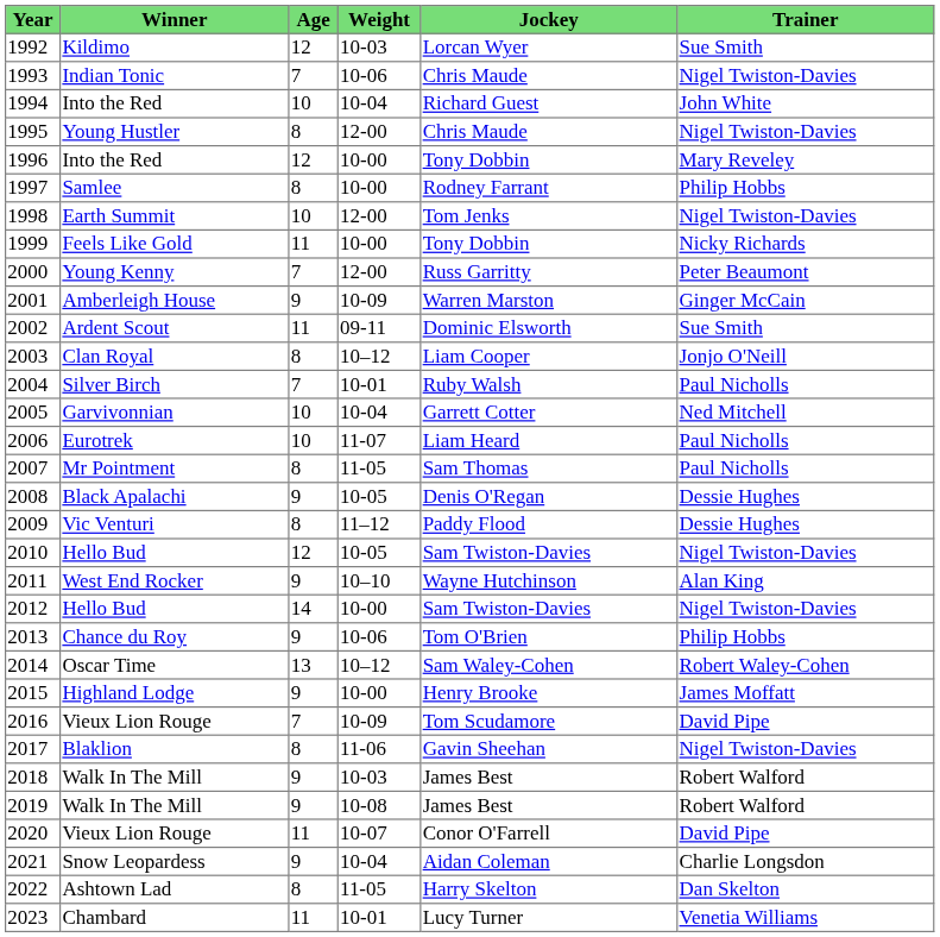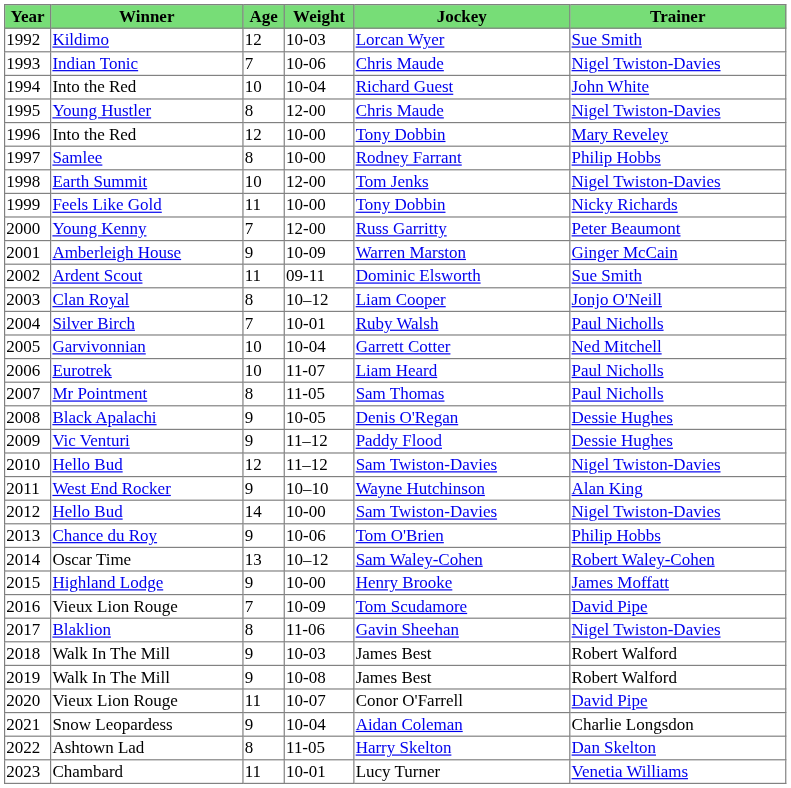 <table class = "sortable" | border="1" style="border-collapse: collapse; font-size:90%">
 <tr bgcolor="#77dd77" align="center">
 <th width="36px"><strong>Year</strong><br></th>
 <th width="160px"><strong>Winner</strong><br></th>
 <th width="32px"><strong>Age</strong><br></th>
 <th width="56px"><strong>Weight</strong><br></th>
 <th width="180px"><strong>Jockey</strong><br></th>
 <th width="180px"><strong>Trainer</strong><br></th>
 </tr>
 <tr>
 <td>1992</td>
 <td><a href='#'>Kildimo</a></td>
 <td>12</td>
 <td>10-03</td>
 <td><a href='#'>Lorcan Wyer</a></td>
 <td><a href='#'>Sue Smith</a></td>
 </tr>
 <tr>
 <td>1993</td>
 <td><a href='#'>Indian Tonic</a></td>
 <td>7</td>
 <td>10-06</td>
 <td><a href='#'>Chris Maude</a></td>
 <td><a href='#'>Nigel Twiston-Davies</a></td>
 </tr>
 <tr>
 <td>1994</td>
 <td>Into the Red</td>
 <td>10</td>
 <td>10-04</td>
 <td><a href='#'>Richard Guest</a></td>
 <td><a href='#'>John White</a></td>
 </tr>
 <tr>
 <td>1995</td>
 <td><a href='#'>Young Hustler</a></td>
 <td>8</td>
 <td>12-00</td>
 <td><a href='#'>Chris Maude</a></td>
 <td><a href='#'>Nigel Twiston-Davies</a></td>
 </tr>
 <tr>
 <td>1996</td>
 <td>Into the Red</td>
 <td>12</td>
 <td>10-00</td>
 <td><a href='#'>Tony Dobbin</a></td>
 <td><a href='#'>Mary Reveley</a></td>
 </tr>
 <tr>
 <td>1997</td>
 <td><a href='#'>Samlee</a></td>
 <td>8</td>
 <td>10-00</td>
 <td><a href='#'>Rodney Farrant</a></td>
 <td><a href='#'>Philip Hobbs</a></td>
 </tr>
 <tr>
 <td>1998</td>
 <td><a href='#'>Earth Summit</a></td>
 <td>10</td>
 <td>12-00</td>
 <td><a href='#'>Tom Jenks</a></td>
 <td><a href='#'>Nigel Twiston-Davies</a></td>
 </tr>
 <tr>
 <td>1999</td>
 <td><a href='#'>Feels Like Gold</a></td>
 <td>11</td>
 <td>10-00</td>
 <td><a href='#'>Tony Dobbin</a></td>
 <td><a href='#'>Nicky Richards</a></td>
 </tr>
 <tr>
 <td>2000</td>
 <td><a href='#'>Young Kenny</a></td>
 <td>7</td>
 <td>12-00</td>
 <td><a href='#'>Russ Garritty</a></td>
 <td><a href='#'>Peter Beaumont</a></td>
 </tr>
 <tr>
 <td>2001</td>
 <td><a href='#'>Amberleigh House</a></td>
 <td>9</td>
 <td>10-09</td>
 <td><a href='#'>Warren Marston</a></td>
 <td><a href='#'>Ginger McCain</a></td>
 </tr>
 <tr>
 <td>2002</td>
 <td><a href='#'>Ardent Scout</a></td>
 <td>11</td>
 <td>09-11</td>
 <td><a href='#'>Dominic Elsworth</a></td>
 <td><a href='#'>Sue Smith</a></td>
 </tr>
 <tr>
 <td>2003</td>
 <td><a href='#'>Clan Royal</a></td>
 <td>8</td>
 <td>10–12</td>
 <td><a href='#'>Liam Cooper</a></td>
 <td><a href='#'>Jonjo O'Neill</a></td>
 </tr>
 <tr>
 <td>2004</td>
 <td><a href='#'>Silver Birch</a></td>
 <td>7</td>
 <td>10-01</td>
 <td><a href='#'>Ruby Walsh</a></td>
 <td><a href='#'>Paul Nicholls</a></td>
 </tr>
 <tr>
 <td>2005</td>
 <td><a href='#'>Garvivonnian</a></td>
 <td>10</td>
 <td>10-04</td>
 <td><a href='#'>Garrett Cotter</a></td>
 <td><a href='#'>Ned Mitchell</a></td>
 </tr>
 <tr>
 <td>2006</td>
 <td><a href='#'>Eurotrek</a></td>
 <td>10</td>
 <td>11-07</td>
 <td><a href='#'>Liam Heard</a></td>
 <td><a href='#'>Paul Nicholls</a></td>
 </tr>
 <tr>
 <td>2007</td>
 <td><a href='#'>Mr Pointment</a></td>
 <td>8</td>
 <td>11-05</td>
 <td><a href='#'>Sam Thomas</a></td>
 <td><a href='#'>Paul Nicholls</a></td>
 </tr>
 <tr>
 <td>2008</td>
 <td><a href='#'>Black Apalachi</a></td>
 <td>9</td>
 <td>10-05</td>
 <td><a href='#'>Denis O'Regan</a></td>
 <td><a href='#'>Dessie Hughes</a></td>
 </tr>
 <tr>
 <td>2009</td>
 <td><a href='#'>Vic Venturi</a></td>
-<td>8</td>
+<td>9</td>
 <td>11–12</td>
 <td><a href='#'>Paddy Flood</a></td>
 <td><a href='#'>Dessie Hughes</a></td>
 </tr>
 <tr>
 <td>2010</td>
 <td><a href='#'>Hello Bud</a></td>
 <td>12</td>
-<td>10-05</td>
+<td>11–12</td>
 <td><a href='#'>Sam Twiston-Davies</a></td>
 <td><a href='#'>Nigel Twiston-Davies</a></td>
 </tr>
 <tr>
 <td>2011</td>
 <td><a href='#'>West End Rocker</a></td>
 <td>9</td>
 <td>10–10</td>
 <td><a href='#'>Wayne Hutchinson</a></td>
 <td><a href='#'>Alan King</a></td>
 </tr>
 <tr>
 <td>2012</td>
 <td><a href='#'>Hello Bud</a></td>
 <td>14</td>
 <td>10-00</td>
 <td><a href='#'>Sam Twiston-Davies</a></td>
 <td><a href='#'>Nigel Twiston-Davies</a></td>
 </tr>
 <tr>
 <td>2013</td>
 <td><a href='#'>Chance du Roy</a></td>
 <td>9</td>
 <td>10-06</td>
 <td><a href='#'>Tom O'Brien</a></td>
 <td><a href='#'>Philip Hobbs</a></td>
 </tr>
 <tr>
 <td>2014</td>
 <td>Oscar Time</td>
 <td>13</td>
 <td>10–12</td>
 <td><a href='#'>Sam Waley-Cohen</a></td>
 <td><a href='#'>Robert Waley-Cohen</a></td>
 </tr>
 <tr>
 <td>2015</td>
 <td><a href='#'>Highland Lodge</a></td>
 <td>9</td>
 <td>10-00</td>
 <td><a href='#'>Henry Brooke</a></td>
 <td><a href='#'>James Moffatt</a></td>
 </tr>
 <tr>
 <td>2016</td>
 <td>Vieux Lion Rouge</td>
 <td>7</td>
 <td>10-09</td>
 <td><a href='#'>Tom Scudamore</a></td>
 <td><a href='#'>David Pipe</a></td>
 </tr>
 <tr>
 <td>2017</td>
 <td><a href='#'>Blaklion</a></td>
 <td>8</td>
 <td>11-06</td>
 <td><a href='#'>Gavin Sheehan</a></td>
 <td><a href='#'>Nigel Twiston-Davies</a></td>
 </tr>
 <tr>
 <td>2018</td>
 <td>Walk In The Mill</td>
 <td>9</td>
 <td>10-03</td>
 <td>James Best</td>
 <td>Robert Walford</td>
 </tr>
 <tr>
 <td>2019</td>
 <td>Walk In The Mill</td>
 <td>9</td>
 <td>10-08</td>
 <td>James Best</td>
 <td>Robert Walford</td>
 </tr>
 <tr>
 <td>2020</td>
 <td>Vieux Lion Rouge</td>
 <td>11</td>
 <td>10-07</td>
 <td>Conor O'Farrell</td>
 <td><a href='#'>David Pipe</a></td>
 </tr>
 <tr>
 <td>2021</td>
 <td>Snow Leopardess</td>
 <td>9</td>
 <td>10-04</td>
 <td><a href='#'>Aidan Coleman</a></td>
 <td>Charlie Longsdon</td>
 </tr>
 <tr>
 <td>2022</td>
 <td>Ashtown Lad</td>
 <td>8</td>
 <td>11-05</td>
 <td><a href='#'>Harry Skelton</a></td>
 <td><a href='#'>Dan Skelton</a></td>
 </tr>
 <tr>
 <td>2023</td>
 <td>Chambard</td>
 <td>11</td>
 <td>10-01</td>
 <td>Lucy Turner</td>
 <td><a href='#'>Venetia Williams</a></td>
 </tr>
 </table>
